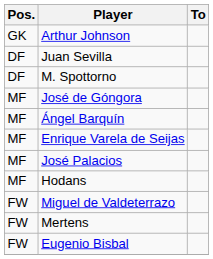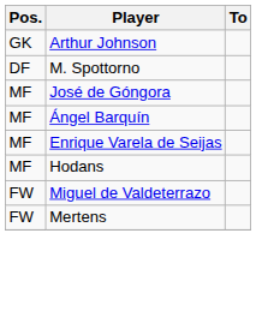 <table class="wikitable">
 <tr>
 <th>Pos.</th>
 <th>Player</th>
 <th>To</th>
 </tr>
 <tr>
 <td>GK</td>
 <td> <a href='#'>Arthur Johnson</a></td>
-</tr>
-<tr>
-<td>DF</td>
-<td> Juan Sevilla</td>
-<td></td>
 </tr>
 <tr>
 <td>DF</td>
 <td> M. Spottorno</td>
 <td></td>
 </tr>
 <tr>
 <td>MF</td>
 <td> <a href='#'>José de Góngora</a></td>
 <td></td>
 </tr>
 <tr>
 <td>MF</td>
 <td> <a href='#'>Ángel Barquín</a></td>
 <td></td>
 </tr>
 <tr>
 <td>MF</td>
 <td> <a href='#'>Enrique Varela de Seijas</a></td>
 <td></td>
 </tr>
 <tr>
 <td>MF</td>
-<td> <a href='#'>José Palacios</a></td>
-<td></td>
-</tr>
-<tr>
-<td>MF</td>
 <td>Hodans</td>
 <td></td>
 </tr>
 <tr>
 <td>FW</td>
 <td> <a href='#'>Miguel de Valdeterrazo</a></td>
 <td></td>
 </tr>
 <tr>
 <td>FW</td>
 <td>Mertens</td>
 <td></td>
 </tr>
 <tr>
-<td>FW</td>
-<td> <a href='#'>Eugenio Bisbal</a></td>
-<td></td>
-</tr>
-<tr>
 </tr>
 </table>
